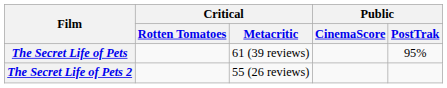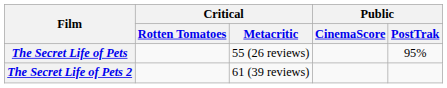 <table class="wikitable plainrowheaders unsortable" style="text-align: center;">
 <tr>
 <th scope="col" rowspan="2">Film</th>
 <th scope="col" colspan="2">Critical</th>
 <th scope="col" colspan="2">Public</th>
 </tr>
 <tr>
 <th scope="col"><a href='#'>Rotten Tomatoes</a></th>
 <th scope="col"><a href='#'>Metacritic</a></th>
 <th scope="col"><a href='#'>CinemaScore</a></th>
 <th scope="col"><a href='#'>PostTrak</a></th>
 </tr>
 <tr>
 <th scope="row"><em><a href='#'>The Secret Life of Pets</a></em></th>
 <td></td>
-<td>61 (39 reviews)</td>
+<td>55 (26 reviews)</td>
 <td></td>
 <td>95%</td>
 </tr>
 <tr>
 <th scope="row"><em><a href='#'>The Secret Life of Pets 2</a></em></th>
 <td></td>
-<td>55 (26 reviews)</td>
+<td>61 (39 reviews)</td>
 <td></td>
 <td></td>
 </tr>
 </table>
